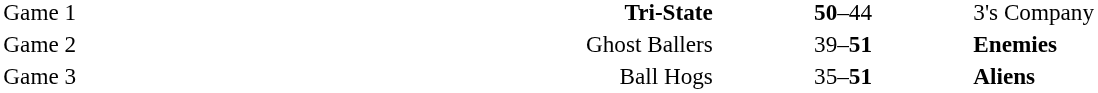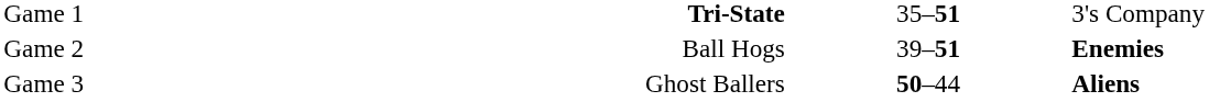 <table style="width:100%;" cellspacing="1">
 <tr>
 <th width=15%></th>
 <th width=25%></th>
 <th width=10%></th>
 <th width=25%></th>
 </tr>
 <tr style=font-size:90%>
 <td align=right>Game 1</td>
 <td align=right><strong>Tri-State</strong></td>
-<td align=center><strong>50</strong>–44</td>
+<td align=center>35–<strong>51</strong></td>
 <td>3's Company</td>
 <td></td>
 </tr>
 <tr style=font-size:90%>
 <td align=right>Game 2</td>
-<td align=right>Ghost Ballers</td>
+<td align=right>Ball Hogs</td>
 <td align=center>39–<strong>51</strong></td>
 <td><strong>Enemies</strong></td>
 <td></td>
 </tr>
 <tr style=font-size:90%>
 <td align=right>Game 3</td>
-<td align=right>Ball Hogs</td>
-<td align=center>35–<strong>51</strong></td>
+<td align=right>Ghost Ballers</td>
+<td align=center><strong>50</strong>–44</td>
 <td><strong>Aliens</strong></td>
 <td></td>
 </tr>
 </table>
